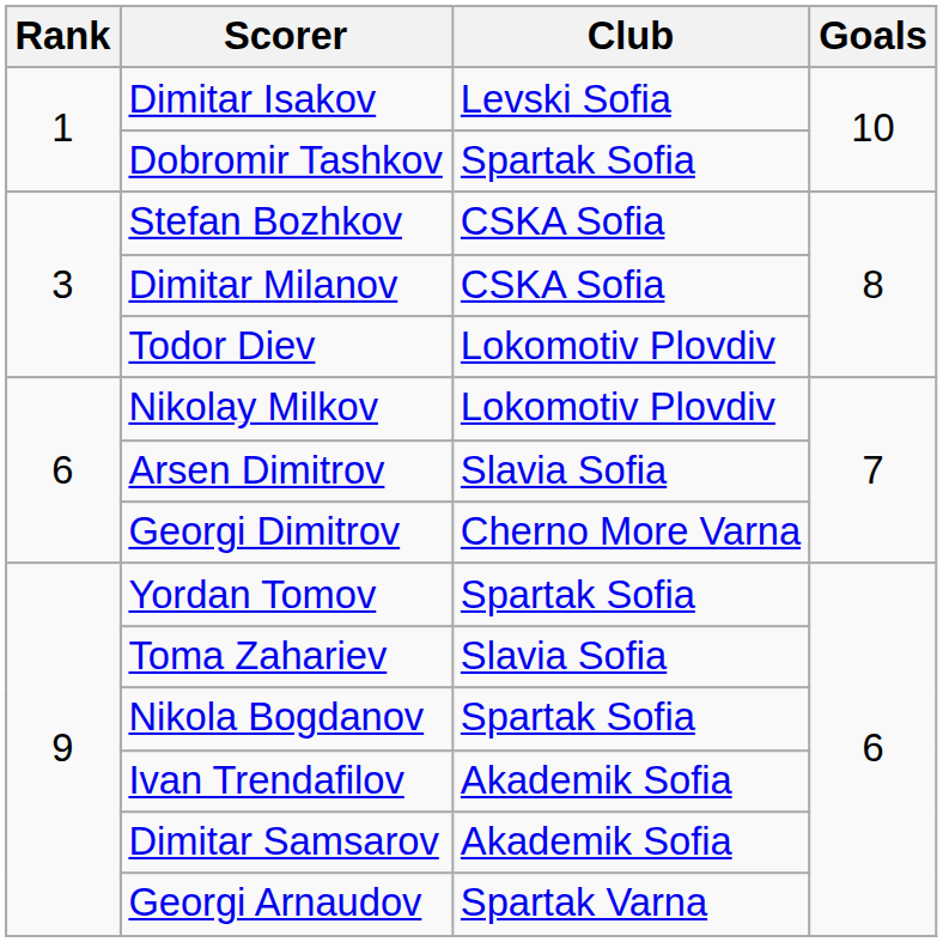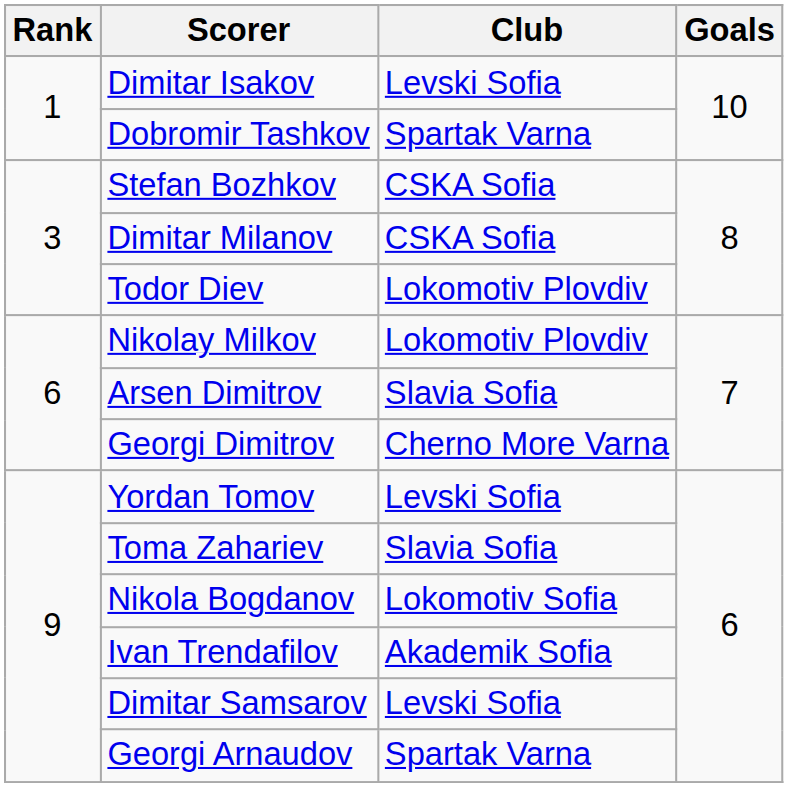 <table class="wikitable" style="text-align:center">
 <tr>
 <th>Rank</th>
 <th>Scorer</th>
 <th>Club</th>
 <th>Goals</th>
 </tr>
 <tr>
 <td rowspan="2">1</td>
 <td align="left"> <a href='#'>Dimitar Isakov</a></td>
 <td align="left"><a href='#'>Levski Sofia</a></td>
 <td rowspan="2">10</td>
 </tr>
 <tr>
 <td align="left"> <a href='#'>Dobromir Tashkov</a></td>
-<td align="left"><a href='#'>Spartak Sofia</a></td>
+<td align="left"><a href='#'>Spartak Varna</a></td>
 </tr>
 <tr>
 <td rowspan="3">3</td>
 <td align="left"> <a href='#'>Stefan Bozhkov</a></td>
 <td align="left"><a href='#'>CSKA Sofia</a></td>
 <td rowspan="3">8</td>
 </tr>
 <tr>
 <td align="left"> <a href='#'>Dimitar Milanov</a></td>
 <td align="left"><a href='#'>CSKA Sofia</a></td>
 </tr>
 <tr>
 <td align="left"> <a href='#'>Todor Diev</a></td>
 <td align="left"><a href='#'>Lokomotiv Plovdiv</a></td>
 </tr>
 <tr>
 <td rowspan="3">6</td>
 <td align="left"> <a href='#'>Nikolay Milkov</a></td>
 <td align="left"><a href='#'>Lokomotiv Plovdiv</a></td>
 <td rowspan="3">7</td>
 </tr>
 <tr>
 <td align="left"> <a href='#'>Arsen Dimitrov</a></td>
 <td align="left"><a href='#'>Slavia Sofia</a></td>
 </tr>
 <tr>
 <td align="left"> <a href='#'>Georgi Dimitrov</a></td>
 <td align="left"><a href='#'>Cherno More Varna</a></td>
 </tr>
 <tr>
 <td rowspan="6">9</td>
 <td align="left"> <a href='#'>Yordan Tomov</a></td>
-<td align="left"><a href='#'>Spartak Sofia</a></td>
+<td align="left"><a href='#'>Levski Sofia</a></td>
 <td rowspan="6">6</td>
 </tr>
 <tr>
 <td align="left"> <a href='#'>Toma Zahariev</a></td>
 <td align="left"><a href='#'>Slavia Sofia</a></td>
 </tr>
 <tr>
 <td align="left"> <a href='#'>Nikola Bogdanov</a></td>
-<td align="left"><a href='#'>Spartak Sofia</a></td>
+<td align="left"><a href='#'>Lokomotiv Sofia</a></td>
 </tr>
 <tr>
 <td align="left"> <a href='#'>Ivan Trendafilov</a></td>
 <td align="left"><a href='#'>Akademik Sofia</a></td>
 </tr>
 <tr>
 <td align="left"> <a href='#'>Dimitar Samsarov</a></td>
-<td align="left"><a href='#'>Akademik Sofia</a></td>
+<td align="left"><a href='#'>Levski Sofia</a></td>
 </tr>
 <tr>
 <td align="left"> <a href='#'>Georgi Arnaudov</a></td>
 <td align="left"><a href='#'>Spartak Varna</a></td>
 </tr>
 <tr>
 </tr>
 </table>
